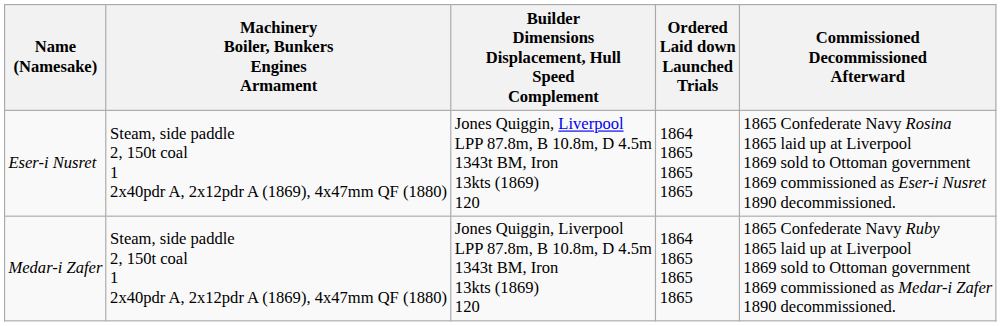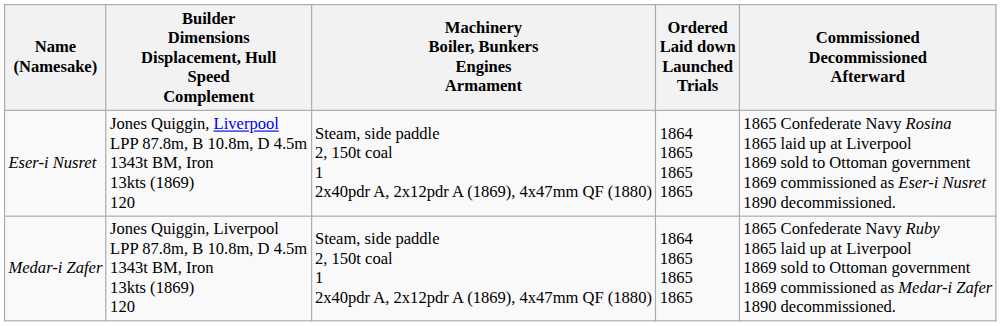 <table class="wikitable" style="font-size:90%;">
 <tr bgcolor="#e6e9ff">
 <th>Name<br>(Namesake)</th>
+<th>Builder<br>Dimensions<br>Displacement, Hull<br>Speed<br>Complement</th>
 <th>Machinery<br>Boiler, Bunkers<br>Engines<br>Armament</th>
-<th>Builder<br>Dimensions<br>Displacement, Hull<br>Speed<br>Complement</th>
 <th>Ordered<br>Laid down<br>Launched<br>Trials</th>
 <th>Commissioned<br>Decommissioned<br>Afterward</th>
 </tr>
 <tr ---->
 <td><em>Eser-i Nusret</em></td>
+<td> Jones Quiggin, <a href='#'>Liverpool</a><br>LPP 87.8m, B 10.8m, D 4.5m<br>1343t BM, Iron<br>13kts (1869)<br>120</td>
 <td>Steam, side paddle<br>2, 150t coal<br>1<br>2x40pdr A, 2x12pdr A (1869), 4x47mm QF (1880)</td>
-<td> Jones Quiggin, <a href='#'>Liverpool</a><br>LPP 87.8m, B 10.8m, D 4.5m<br>1343t BM, Iron<br>13kts (1869)<br>120</td>
 <td>1864<br>1865<br>1865<br>1865</td>
 <td>1865  Confederate Navy <em>Rosina</em><br>1865 laid up at Liverpool<br>1869 sold to Ottoman government<br>1869 commissioned as <em>Eser-i Nusret</em><br>1890 decommissioned.</td>
 </tr>
 <tr ---->
 <td><em>Medar-i Zafer</em></td>
+<td> Jones Quiggin, Liverpool<br>LPP 87.8m, B 10.8m, D 4.5m<br>1343t BM, Iron<br>13kts (1869)<br>120</td>
 <td>Steam, side paddle<br>2, 150t coal<br>1<br>2x40pdr A, 2x12pdr A (1869), 4x47mm QF (1880)</td>
-<td> Jones Quiggin, Liverpool<br>LPP 87.8m, B 10.8m, D 4.5m<br>1343t BM, Iron<br>13kts (1869)<br>120</td>
 <td>1864<br>1865<br>1865<br>1865</td>
 <td>1865  Confederate Navy <em>Ruby</em><br>1865 laid up at Liverpool<br>1869 sold to Ottoman government<br>1869 commissioned as <em>Medar-i Zafer</em><br>1890 decommissioned.</td>
 </tr>
 </table>
